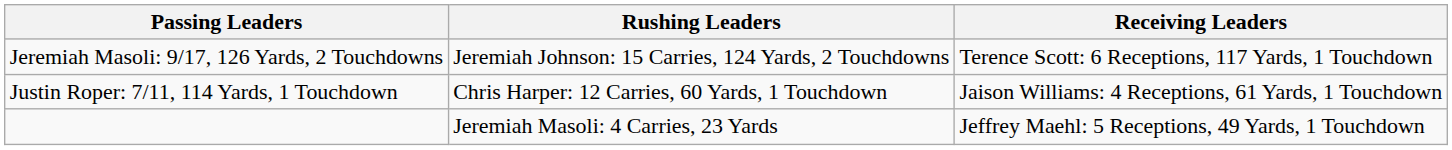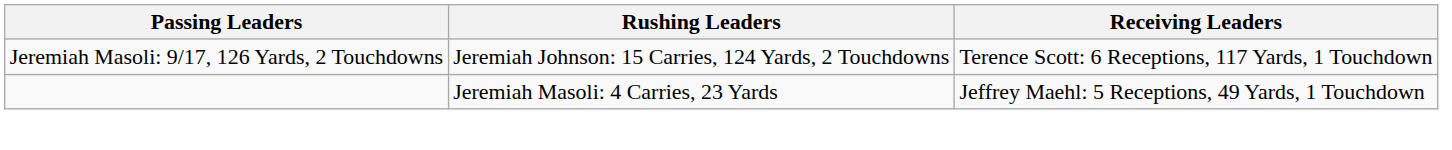 <table class="wikitable">
 <tr>
 <th>Passing Leaders</th>
 <th>Rushing Leaders</th>
 <th>Receiving Leaders</th>
 </tr>
 <tr>
 <td>Jeremiah Masoli: 9/17, 126 Yards, 2 Touchdowns</td>
 <td>Jeremiah Johnson: 15 Carries, 124 Yards, 2 Touchdowns</td>
 <td>Terence Scott: 6 Receptions, 117 Yards, 1 Touchdown</td>
 </tr>
 <tr>
-<td>Justin Roper: 7/11, 114 Yards, 1 Touchdown</td>
-<td>Chris Harper: 12 Carries, 60 Yards, 1 Touchdown</td>
-<td>Jaison Williams: 4 Receptions, 61 Yards, 1 Touchdown</td>
-</tr>
-<tr>
 <td></td>
 <td>Jeremiah Masoli: 4 Carries, 23 Yards</td>
 <td>Jeffrey Maehl: 5 Receptions, 49 Yards, 1 Touchdown</td>
 </tr>
 </table>
